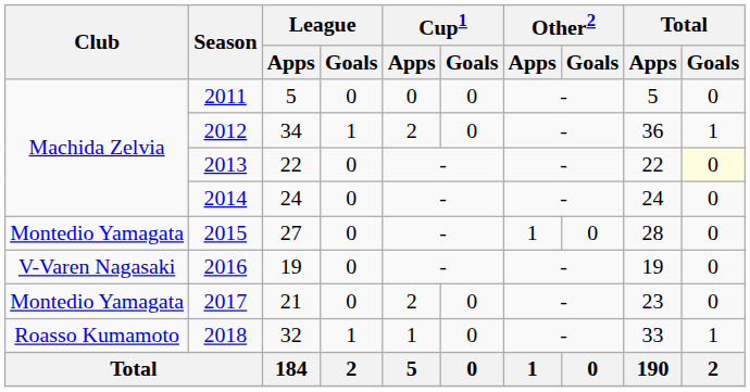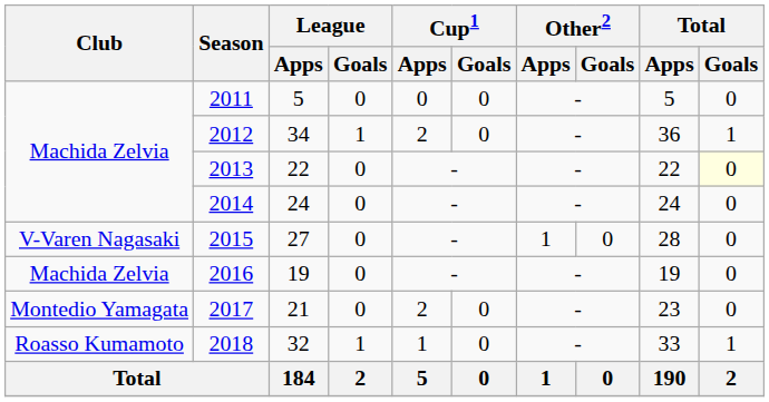 <table class="wikitable" style="text-align:center;">
 <tr>
 <th rowspan="2">Club</th>
 <th rowspan="2">Season</th>
 <th colspan="2">League</th>
 <th colspan="2">Cup<sup><a href='#'>1</a></sup></th>
 <th colspan="2">Other<sup><a href='#'>2</a></sup></th>
 <th colspan="2">Total</th>
 </tr>
 <tr>
 <th>Apps</th>
 <th>Goals</th>
 <th>Apps</th>
 <th>Goals</th>
 <th>Apps</th>
 <th>Goals</th>
 <th>Apps</th>
 <th>Goals</th>
 </tr>
 <tr>
 <td rowspan="4"><a href='#'>Machida Zelvia</a></td>
 <td><a href='#'>2011</a></td>
 <td>5</td>
 <td>0</td>
 <td>0</td>
 <td>0</td>
 <td colspan="2">-</td>
 <td>5</td>
 <td>0</td>
 </tr>
 <tr>
 <td><a href='#'>2012</a></td>
 <td>34</td>
 <td>1</td>
 <td>2</td>
 <td>0</td>
 <td colspan="2">-</td>
 <td>36</td>
 <td>1</td>
 </tr>
 <tr>
 <td><a href='#'>2013</a></td>
 <td>22</td>
 <td>0</td>
 <td colspan="2">-</td>
 <td colspan="2">-</td>
 <td>22</td>
 <td style="background: lightyellow;">0</td>
 </tr>
 <tr>
 <td><a href='#'>2014</a></td>
 <td>24</td>
 <td>0</td>
 <td colspan="2">-</td>
 <td colspan="2">-</td>
 <td>24</td>
 <td>0</td>
 </tr>
 <tr>
-<td rowspan=1><a href='#'>Montedio Yamagata</a></td>
+<td><a href='#'>V-Varen Nagasaki</a></td>
 <td><a href='#'>2015</a></td>
 <td>27</td>
 <td>0</td>
 <td colspan="2">-</td>
 <td>1</td>
 <td>0</td>
 <td>28</td>
 <td>0</td>
 </tr>
 <tr>
-<td><a href='#'>V-Varen Nagasaki</a></td>
+<td><a href='#'>Machida Zelvia</a></td>
 <td><a href='#'>2016</a></td>
 <td>19</td>
 <td>0</td>
 <td colspan="2">-</td>
 <td colspan="2">-</td>
 <td>19</td>
 <td>0</td>
 </tr>
 <tr>
 <td rowspan=1><a href='#'>Montedio Yamagata</a></td>
 <td><a href='#'>2017</a></td>
 <td>21</td>
 <td>0</td>
 <td>2</td>
 <td>0</td>
 <td colspan="2">-</td>
 <td>23</td>
 <td>0</td>
 </tr>
 <tr>
 <td><a href='#'>Roasso Kumamoto</a></td>
 <td><a href='#'>2018</a></td>
 <td>32</td>
 <td>1</td>
 <td>1</td>
 <td>0</td>
 <td colspan="2">-</td>
 <td>33</td>
 <td>1</td>
 </tr>
 <tr>
 <th colspan="2">Total</th>
 <th>184</th>
 <th>2</th>
 <th>5</th>
 <th>0</th>
 <th>1</th>
 <th>0</th>
 <th>190</th>
 <th>2</th>
 </tr>
 <tr>
 </tr>
 </table>
